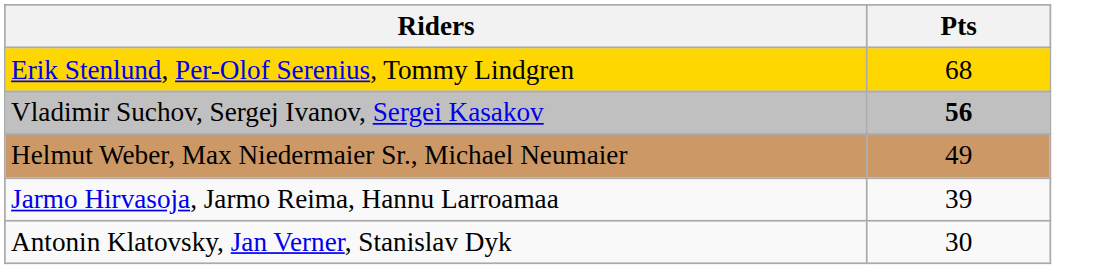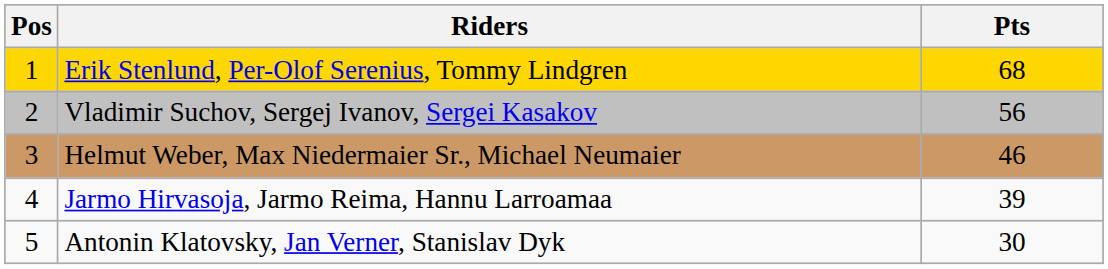 <table class="wikitable" style="font-size: 100%">
 <tr>
+<th width=20>Pos</th>
 <th width=500>Riders</th>
 <th width=100>Pts</th>
 </tr>
 <tr align=center style="background-color: gold;">
+<td>1</td>
 <td align="left"> <a href='#'>Erik Stenlund</a>, <a href='#'>Per-Olof Serenius</a>, Tommy Lindgren</td>
 <td>68</td>
 </tr>
 <tr align=center style="background-color: silver;">
+<td>2</td>
 <td align="left"> Vladimir Suchov, Sergej Ivanov, <a href='#'>Sergei Kasakov</a></td>
-<td><strong>56</strong></td>
+<td>56</td>
 </tr>
 <tr align=center style="background-color: #cc9966;">
+<td>3</td>
 <td align="left"> Helmut Weber, Max Niedermaier Sr., Michael Neumaier</td>
-<td>49</td>
+<td>46</td>
 </tr>
 <tr align=center>
+<td>4</td>
 <td align="left"> <a href='#'>Jarmo Hirvasoja</a>, Jarmo Reima, Hannu Larroamaa</td>
 <td>39</td>
 </tr>
 <tr align=center>
+<td>5</td>
 <td align="left"> Antonin Klatovsky, <a href='#'>Jan Verner</a>, Stanislav Dyk</td>
 <td>30</td>
 </tr>
 </table>
